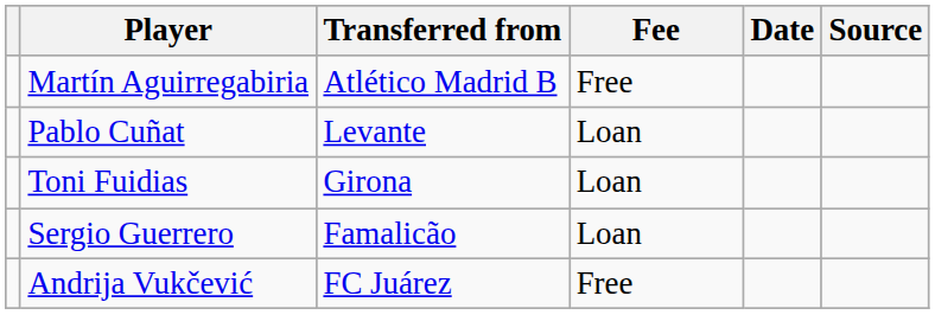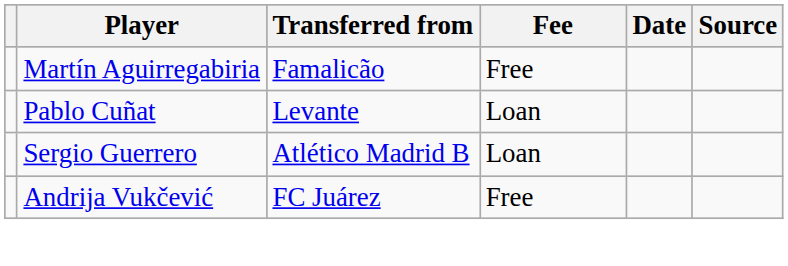 <table class="wikitable plainrowheaders sortable">
 <tr>
 <th></th>
 <th scope="col">Player</th>
 <th>Transferred from</th>
 <th style="width: 80px;">Fee</th>
 <th scope="col">Date</th>
 <th scope="col">Source</th>
 </tr>
 <tr>
 <td align="center"></td>
 <td> <a href='#'>Martín Aguirregabiria</a></td>
-<td> <a href='#'>Atlético Madrid B</a></td>
+<td> <a href='#'>Famalicão</a></td>
 <td>Free</td>
 <td></td>
 <td></td>
 </tr>
 <tr>
 <td align="center"></td>
 <td> <a href='#'>Pablo Cuñat</a></td>
 <td> <a href='#'>Levante</a></td>
 <td>Loan</td>
 <td></td>
 <td></td>
 </tr>
 <tr>
 <td align="center"></td>
-<td> <a href='#'>Toni Fuidias</a></td>
-<td> <a href='#'>Girona</a></td>
-<td>Loan</td>
-<td></td>
-<td></td>
-</tr>
-<tr>
-<td align="center"></td>
 <td> <a href='#'>Sergio Guerrero</a></td>
-<td> <a href='#'>Famalicão</a></td>
+<td> <a href='#'>Atlético Madrid B</a></td>
 <td>Loan</td>
 <td></td>
 <td></td>
 </tr>
 <tr>
 <td align="center"></td>
 <td> <a href='#'>Andrija Vukčević</a></td>
 <td> <a href='#'>FC Juárez</a></td>
 <td>Free</td>
 <td></td>
 <td></td>
 </tr>
 </table>
